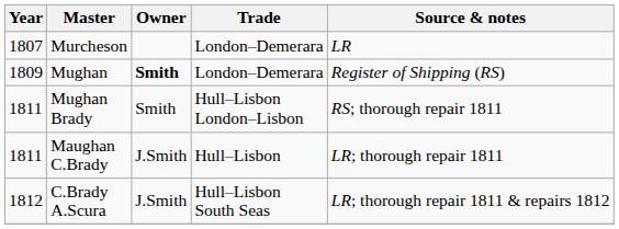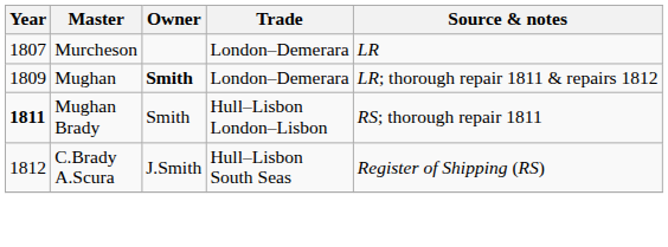 <table class="wikitable">
 <tr>
 <th>Year</th>
 <th>Master</th>
 <th>Owner</th>
 <th>Trade</th>
 <th>Source & notes</th>
 </tr>
 <tr>
 <td>1807</td>
 <td>Murcheson</td>
 <td></td>
 <td>London–Demerara</td>
 <td><em>LR</em></td>
 </tr>
 <tr>
 <td>1809</td>
 <td>Mughan</td>
 <td><strong>Smith</strong></td>
 <td>London–Demerara</td>
-<td><em>Register of Shipping</em> (<em>RS</em>)</td>
+<td><em>LR</em>; thorough repair 1811 & repairs 1812</td>
 </tr>
 <tr>
-<td>1811</td>
+<td><strong>1811</strong></td>
 <td>Mughan<br>Brady</td>
 <td>Smith</td>
 <td>Hull–Lisbon<br>London–Lisbon</td>
 <td><em>RS</em>; thorough repair 1811</td>
 </tr>
 <tr>
-<td>1811</td>
-<td>Maughan<br>C.Brady</td>
-<td>J.Smith</td>
-<td>Hull–Lisbon</td>
-<td><em>LR</em>; thorough repair 1811</td>
-</tr>
-<tr>
 <td>1812</td>
 <td>C.Brady<br>A.Scura</td>
 <td>J.Smith</td>
 <td>Hull–Lisbon<br>South Seas</td>
-<td><em>LR</em>; thorough repair 1811 & repairs 1812</td>
+<td><em>Register of Shipping</em> (<em>RS</em>)</td>
 </tr>
 <tr>
 </tr>
 </table>
